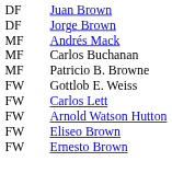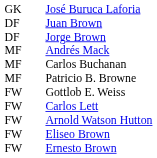 <table style="font-size: 90%" cellspacing="0" cellpadding="0" align=center>
 <tr>
 <th width=25></th>
 <th width=25></th>
+</tr>
+<tr>
+<td>GK</td>
+<td></td>
+<td> <a href='#'>José Buruca Laforia</a></td>
 </tr>
 <tr>
 <td>DF</td>
 <td></td>
 <td> <a href='#'>Juan Brown</a></td>
 </tr>
 <tr>
 <td>DF</td>
 <td></td>
 <td> <a href='#'>Jorge Brown</a></td>
 </tr>
 <tr>
 <td>MF</td>
 <td></td>
 <td> <a href='#'>Andrés Mack</a></td>
 </tr>
 <tr>
 <td>MF</td>
 <td></td>
 <td> Carlos Buchanan</td>
 </tr>
 <tr>
 <td>MF</td>
 <td></td>
 <td> Patricio B. Browne</td>
 </tr>
 <tr>
 <td>FW</td>
 <td></td>
 <td> Gottlob E. Weiss</td>
 </tr>
 <tr>
 <td>FW</td>
 <td></td>
 <td> <a href='#'>Carlos Lett</a></td>
 </tr>
 <tr>
 <td>FW</td>
 <td></td>
 <td> <a href='#'>Arnold Watson Hutton</a></td>
 </tr>
 <tr>
 <td>FW</td>
 <td></td>
 <td> <a href='#'>Eliseo Brown</a></td>
 </tr>
 <tr>
 <td>FW</td>
 <td></td>
 <td> <a href='#'>Ernesto Brown</a></td>
 </tr>
 </table>
